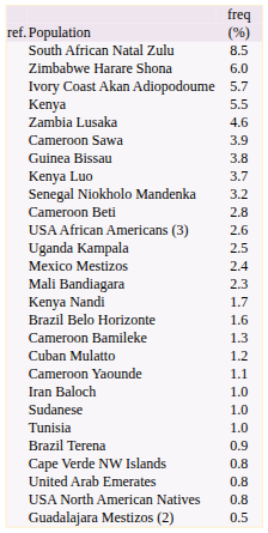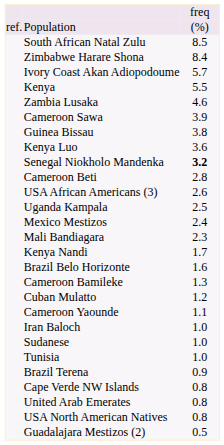 <table border="0" cellspacing="0" cellpadding="1" align="right" style="text-align:center; margin-left: 1em;  border:1px #ffeebb solid; background:#f8f6f8; ">
 <tr style="background:#efe5ef">
 <td></td>
 <td></td>
 <td>freq</td>
 </tr>
 <tr style="background:#eee5ef">
 <td>ref.</td>
 <td align="left">Population</td>
 <td style="width:50px">(%)</td>
 </tr>
 <tr>
 <td></td>
 <td align="left">South African Natal Zulu</td>
 <td>8.5</td>
 </tr>
 <tr>
 <td></td>
 <td align="left">Zimbabwe Harare Shona</td>
-<td>6.0</td>
+<td>8.4</td>
 </tr>
 <tr>
 <td></td>
 <td align="left">Ivory Coast Akan Adiopodoume</td>
 <td>5.7</td>
 </tr>
 <tr>
 <td></td>
 <td align="left">Kenya</td>
 <td>5.5</td>
 </tr>
 <tr>
 <td></td>
 <td align="left">Zambia Lusaka</td>
 <td>4.6</td>
 </tr>
 <tr>
 <td></td>
 <td align="left">Cameroon Sawa</td>
 <td>3.9</td>
 </tr>
 <tr>
 <td></td>
 <td align="left">Guinea Bissau</td>
 <td>3.8</td>
 </tr>
 <tr>
 <td></td>
 <td align="left">Kenya Luo</td>
-<td>3.7</td>
+<td>3.6</td>
 </tr>
 <tr>
 <td></td>
 <td align="left">Senegal Niokholo Mandenka</td>
-<td>3.2</td>
+<td><strong>3.2</strong></td>
 </tr>
 <tr>
 <td></td>
 <td align="left">Cameroon Beti</td>
 <td>2.8</td>
 </tr>
 <tr>
 <td></td>
 <td align="left">USA African Americans (3)</td>
 <td>2.6</td>
 </tr>
 <tr>
 <td></td>
 <td align="left">Uganda Kampala</td>
 <td>2.5</td>
 </tr>
 <tr>
 <td></td>
 <td align="left">Mexico Mestizos</td>
 <td>2.4</td>
 </tr>
 <tr>
 <td></td>
 <td align="left">Mali Bandiagara</td>
 <td>2.3</td>
 </tr>
 <tr>
 <td></td>
 <td align="left">Kenya Nandi</td>
 <td>1.7</td>
 </tr>
 <tr>
 <td></td>
 <td align="left">Brazil Belo Horizonte</td>
 <td>1.6</td>
 </tr>
 <tr>
 <td></td>
 <td align="left">Cameroon Bamileke</td>
 <td>1.3</td>
 </tr>
 <tr>
 <td></td>
 <td align="left">Cuban Mulatto</td>
 <td>1.2</td>
 </tr>
 <tr>
 <td></td>
 <td align="left">Cameroon Yaounde</td>
 <td>1.1</td>
 </tr>
 <tr>
 <td></td>
 <td align="left">Iran Baloch</td>
 <td>1.0</td>
 </tr>
 <tr>
 <td></td>
 <td align="left">Sudanese</td>
 <td>1.0</td>
 </tr>
 <tr>
 <td></td>
 <td align="left">Tunisia</td>
 <td>1.0</td>
 </tr>
 <tr>
 <td></td>
 <td align="left">Brazil Terena</td>
 <td>0.9</td>
 </tr>
 <tr>
 <td></td>
 <td align="left">Cape Verde NW Islands</td>
 <td>0.8</td>
 </tr>
 <tr>
 <td></td>
 <td align="left">United Arab Emerates</td>
 <td>0.8</td>
 </tr>
 <tr>
 <td></td>
 <td align="left">USA North American Natives</td>
 <td>0.8</td>
 </tr>
 <tr>
 <td></td>
 <td align="left">Guadalajara Mestizos (2)</td>
 <td>0.5</td>
 </tr>
 </table>
